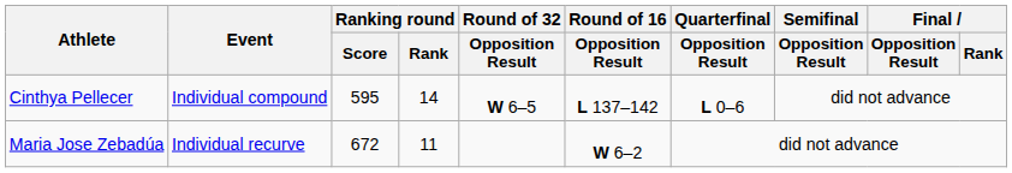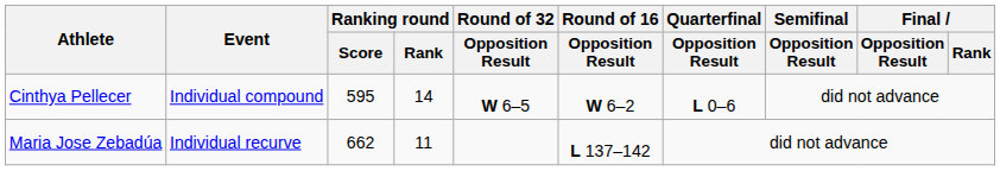 <table class=wikitable style=font-size:90%;text-align:center>
 <tr>
 <th rowspan=2>Athlete</th>
 <th rowspan=2>Event</th>
 <th colspan=2>Ranking round</th>
 <th>Round of 32</th>
 <th>Round of 16</th>
 <th>Quarterfinal</th>
 <th>Semifinal</th>
 <th colspan=2>Final / </th>
 </tr>
 <tr style=font-size:95%>
 <th>Score</th>
 <th>Rank</th>
 <th>Opposition<br>Result</th>
 <th>Opposition<br>Result</th>
 <th>Opposition<br>Result</th>
 <th>Opposition<br>Result</th>
 <th>Opposition<br>Result</th>
 <th>Rank</th>
 </tr>
 <tr>
 <td align=left><a href='#'>Cinthya Pellecer</a></td>
 <td align=left><a href='#'>Individual compound</a></td>
 <td>595</td>
 <td>14</td>
 <td><br><strong>W</strong> 6–5</td>
-<td><br><strong>L</strong> 137–142</td>
+<td><br><strong>W</strong> 6–2</td>
 <td><br><strong>L</strong> 0–6</td>
 <td colspan=3>did not advance</td>
 </tr>
 <tr align=center>
 <td align=left><a href='#'>Maria Jose Zebadúa</a></td>
 <td align=left><a href='#'>Individual recurve</a></td>
-<td>672</td>
+<td>662</td>
 <td>11</td>
 <td></td>
-<td><br><strong>W</strong> 6–2</td>
+<td><br><strong>L</strong> 137–142</td>
 <td colspan=4>did not advance</td>
 </tr>
 </table>
